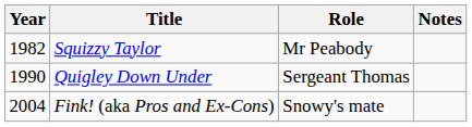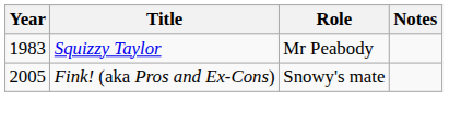 <table class=wikitable>
 <tr>
 <th>Year</th>
 <th>Title</th>
 <th>Role</th>
 <th>Notes</th>
 </tr>
 <tr>
-<td>1982</td>
+<td>1983</td>
 <td><em><a href='#'>Squizzy Taylor</a></em></td>
 <td>Mr Peabody</td>
 <td></td>
 </tr>
 <tr>
-<td>1990</td>
-<td><em><a href='#'>Quigley Down Under</a></em></td>
-<td>Sergeant Thomas</td>
-<td></td>
-</tr>
-<tr>
-<td>2004</td>
+<td>2005</td>
 <td><em>Fink!</em> (aka <em>Pros and Ex-Cons</em>)</td>
 <td>Snowy's mate</td>
 <td></td>
 </tr>
 </table>
